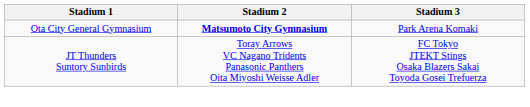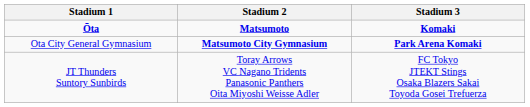 <table class=wikitable style=text-align:center>
 <tr>
 <th width=25%>Stadium 1</th>
 <th width=25%>Stadium 2</th>
 <th width=25%>Stadium 3</th>
 </tr>
 <tr>
+<td><strong><a href='#'>Ōta</a></strong></td>
+<td><strong><a href='#'>Matsumoto</a></strong></td>
+<td><strong><a href='#'>Komaki</a></strong></td>
+</tr>
+<tr>
 <td><a href='#'>Ota City General Gymnasium</a></td>
 <td><strong><a href='#'>Matsumoto City Gymnasium</a></strong></td>
-<td><a href='#'>Park Arena Komaki</a></td>
+<td><strong><a href='#'>Park Arena Komaki</a></strong></td>
 </tr>
 <tr>
 <td><a href='#'>JT Thunders</a><br><a href='#'>Suntory Sunbirds</a></td>
 <td><a href='#'>Toray Arrows</a><br><a href='#'>VC Nagano Tridents</a><br><a href='#'>Panasonic Panthers</a><br><a href='#'>Oita Miyoshi Weisse Adler</a></td>
 <td><a href='#'>FC Tokyo</a><br> <a href='#'>JTEKT Stings</a><br><a href='#'>Osaka Blazers Sakai</a><br><a href='#'>Toyoda Gosei Trefuerza</a></td>
 </tr>
 </table>
